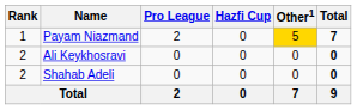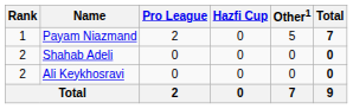 <table class="wikitable" style="text-align: center">
 <tr>
 <th>Rank</th>
 <th>Name</th>
 <th><a href='#'>Pro League</a></th>
 <th><a href='#'>Hazfi Cup</a></th>
 <th>Other<sup>1</sup></th>
 <th>Total</th>
 </tr>
 <tr>
 <td>1</td>
 <td align=left> <a href='#'>Payam Niazmand</a></td>
 <td>2</td>
 <td>0</td>
-<td style="background: gold;">5</td>
+<td>5</td>
 <td><strong>7</strong></td>
 </tr>
 <tr>
 <td>2</td>
-<td align=left> <a href='#'>Ali Keykhosravi</a></td>
+<td align=left> <a href='#'>Shahab Adeli</a></td>
 <td>0</td>
 <td>0</td>
 <td>0</td>
 <td><strong>0</strong></td>
 </tr>
 <tr>
 <td>2</td>
-<td align=left> <a href='#'>Shahab Adeli</a></td>
+<td align=left> <a href='#'>Ali Keykhosravi</a></td>
 <td>0</td>
 <td>0</td>
 <td>0</td>
 <td><strong>0</strong></td>
 </tr>
 <tr>
 <th colspan=2>Total</th>
 <th>2</th>
 <th>0</th>
 <th>7</th>
 <th>9</th>
 </tr>
 </table>
